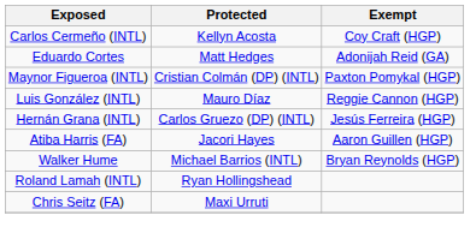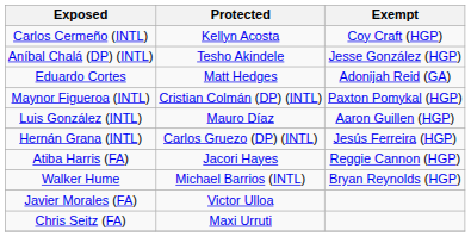 <table class="wikitable" style="text-align:center">
 <tr>
 <th>Exposed</th>
 <th>Protected</th>
 <th>Exempt</th>
 </tr>
 <tr>
 <td><a href='#'>Carlos Cermeño</a> (<a href='#'>INTL</a>)</td>
 <td><a href='#'>Kellyn Acosta</a></td>
 <td><a href='#'>Coy Craft</a> (<a href='#'>HGP</a>)</td>
+</tr>
+<tr>
+<td><a href='#'>Aníbal Chalá</a> (<a href='#'>DP</a>) (<a href='#'>INTL</a>)</td>
+<td><a href='#'>Tesho Akindele</a></td>
+<td><a href='#'>Jesse González</a> (<a href='#'>HGP</a>)</td>
 </tr>
 <tr>
 <td><a href='#'>Eduardo Cortes</a></td>
 <td><a href='#'>Matt Hedges</a></td>
 <td><a href='#'>Adonijah Reid</a> (<a href='#'>GA</a>)</td>
 </tr>
 <tr>
 <td><a href='#'>Maynor Figueroa</a> (<a href='#'>INTL</a>)</td>
 <td><a href='#'>Cristian Colmán</a> (<a href='#'>DP</a>) (<a href='#'>INTL</a>)</td>
 <td><a href='#'>Paxton Pomykal</a> (<a href='#'>HGP</a>)</td>
 </tr>
 <tr>
 <td><a href='#'>Luis González</a> (<a href='#'>INTL</a>)</td>
 <td><a href='#'>Mauro Díaz</a></td>
-<td><a href='#'>Reggie Cannon</a> (<a href='#'>HGP</a>)</td>
+<td><a href='#'>Aaron Guillen</a> (<a href='#'>HGP</a>)</td>
 </tr>
 <tr>
 <td><a href='#'>Hernán Grana</a> (<a href='#'>INTL</a>)</td>
 <td><a href='#'>Carlos Gruezo</a> (<a href='#'>DP</a>) (<a href='#'>INTL</a>)</td>
 <td><a href='#'>Jesús Ferreira</a> (<a href='#'>HGP</a>)</td>
 </tr>
 <tr>
 <td><a href='#'>Atiba Harris</a> (<a href='#'>FA</a>)</td>
 <td><a href='#'>Jacori Hayes</a></td>
-<td><a href='#'>Aaron Guillen</a> (<a href='#'>HGP</a>)</td>
+<td><a href='#'>Reggie Cannon</a> (<a href='#'>HGP</a>)</td>
 </tr>
 <tr>
 <td><a href='#'>Walker Hume</a></td>
 <td><a href='#'>Michael Barrios</a> (<a href='#'>INTL</a>)</td>
 <td><a href='#'>Bryan Reynolds</a> (<a href='#'>HGP</a>)</td>
 </tr>
 <tr>
-<td><a href='#'>Roland Lamah</a> (<a href='#'>INTL</a>)</td>
-<td><a href='#'>Ryan Hollingshead</a></td>
+<td><a href='#'>Javier Morales</a> (<a href='#'>FA</a>)</td>
+<td><a href='#'>Victor Ulloa</a></td>
 <td></td>
 </tr>
 <tr>
 <td><a href='#'>Chris Seitz</a> (<a href='#'>FA</a>)</td>
 <td><a href='#'>Maxi Urruti</a></td>
 <td></td>
 </tr>
 <tr>
 </tr>
 </table>
